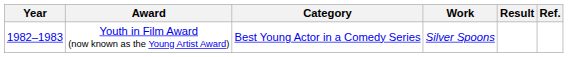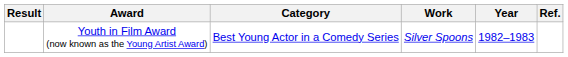 <table class="wikitable" rowspan=5; style="text-align: center; background:#ffffff;">
 <tr>
-<th>Year</th>
+<th>Result</th>
 <th>Award</th>
 <th>Category</th>
 <th>Work</th>
-<th>Result</th>
+<th>Year</th>
 <th>Ref.</th>
 </tr>
 <tr>
-<td><a href='#'>1982–1983</a></td>
+<td></td>
 <td align=center><a href='#'>Youth in Film Award</a><br><small>(now known as the <a href='#'>Young Artist Award</a>)</small></td>
 <td align=center><a href='#'>Best Young Actor in a Comedy Series</a></td>
 <td align=center><em><a href='#'>Silver Spoons</a></em></td>
-<td></td>
+<td><a href='#'>1982–1983</a></td>
 <td align=center></td>
 </tr>
 </table>
